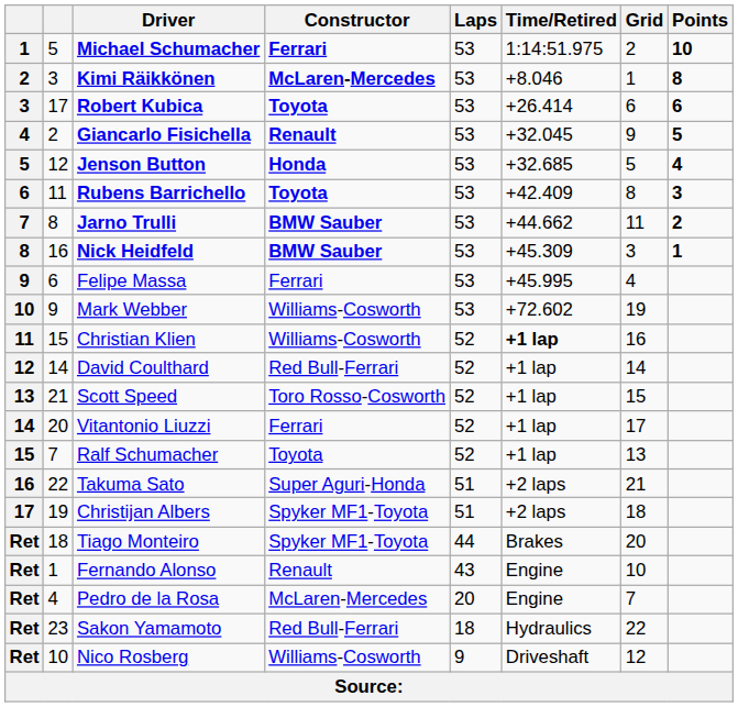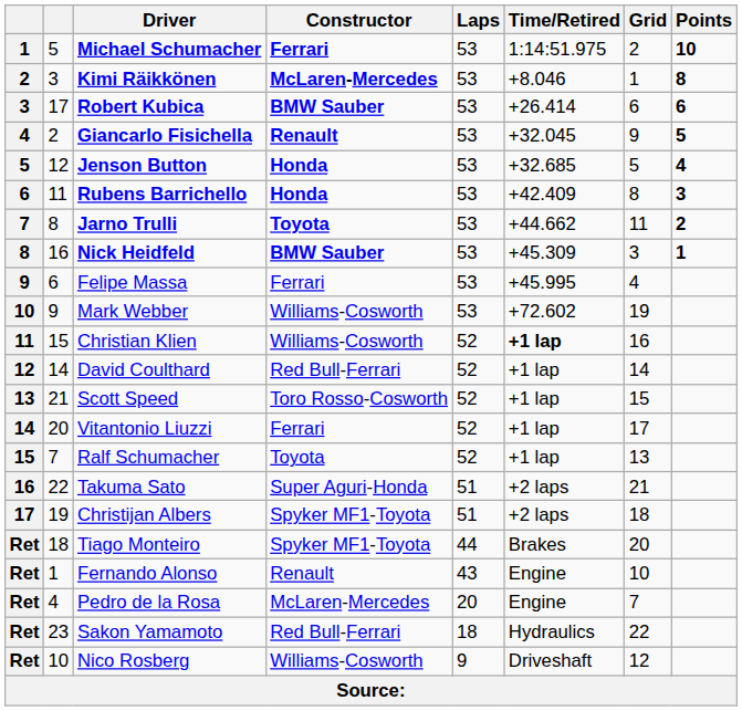 <table class="wikitable" style="font-size:85%;">
 <tr>
 <th></th>
 <th></th>
 <th>Driver</th>
 <th>Constructor</th>
 <th>Laps</th>
 <th>Time/Retired</th>
 <th>Grid</th>
 <th>Points</th>
 </tr>
 <tr>
 <th>1</th>
 <td>5</td>
 <td> <strong><a href='#'>Michael Schumacher</a></strong></td>
 <td><strong><a href='#'>Ferrari</a></strong></td>
 <td>53</td>
 <td>1:14:51.975</td>
 <td>2</td>
 <td><strong>10</strong></td>
 </tr>
 <tr>
 <th>2</th>
 <td>3</td>
 <td> <strong><a href='#'>Kimi Räikkönen</a></strong></td>
 <td><strong><a href='#'>McLaren</a>-<a href='#'>Mercedes</a></strong></td>
 <td>53</td>
 <td>+8.046</td>
 <td>1</td>
 <td><strong>8</strong></td>
 </tr>
 <tr>
 <th>3</th>
 <td>17</td>
 <td> <strong><a href='#'>Robert Kubica</a></strong></td>
-<td><strong><a href='#'>Toyota</a></strong></td>
+<td><strong><a href='#'>BMW Sauber</a></strong></td>
 <td>53</td>
 <td>+26.414</td>
 <td>6</td>
 <td><strong>6</strong></td>
 </tr>
 <tr>
 <th>4</th>
 <td>2</td>
 <td> <strong><a href='#'>Giancarlo Fisichella</a></strong></td>
 <td><strong><a href='#'>Renault</a></strong></td>
 <td>53</td>
 <td>+32.045</td>
 <td>9</td>
 <td><strong>5</strong></td>
 </tr>
 <tr>
 <th>5</th>
 <td>12</td>
 <td> <strong><a href='#'>Jenson Button</a></strong></td>
 <td><strong><a href='#'>Honda</a></strong></td>
 <td>53</td>
 <td>+32.685</td>
 <td>5</td>
 <td><strong>4</strong></td>
 </tr>
 <tr>
 <th>6</th>
 <td>11</td>
 <td> <strong><a href='#'>Rubens Barrichello</a></strong></td>
-<td><strong><a href='#'>Toyota</a></strong></td>
+<td><strong><a href='#'>Honda</a></strong></td>
 <td>53</td>
 <td>+42.409</td>
 <td>8</td>
 <td><strong>3</strong></td>
 </tr>
 <tr>
 <th>7</th>
 <td>8</td>
 <td> <strong><a href='#'>Jarno Trulli</a></strong></td>
-<td><strong><a href='#'>BMW Sauber</a></strong></td>
+<td><strong><a href='#'>Toyota</a></strong></td>
 <td>53</td>
 <td>+44.662</td>
 <td>11</td>
 <td><strong>2</strong></td>
 </tr>
 <tr>
 <th>8</th>
 <td>16</td>
 <td> <strong><a href='#'>Nick Heidfeld</a></strong></td>
 <td><strong><a href='#'>BMW Sauber</a></strong></td>
 <td>53</td>
 <td>+45.309</td>
 <td>3</td>
 <td><strong>1</strong></td>
 </tr>
 <tr>
 <th>9</th>
 <td>6</td>
 <td> <a href='#'>Felipe Massa</a></td>
 <td><a href='#'>Ferrari</a></td>
 <td>53</td>
 <td>+45.995</td>
 <td>4</td>
 <td></td>
 </tr>
 <tr>
 <th>10</th>
 <td>9</td>
 <td> <a href='#'>Mark Webber</a></td>
 <td><a href='#'>Williams</a>-<a href='#'>Cosworth</a></td>
 <td>53</td>
 <td>+72.602</td>
 <td>19</td>
 <td></td>
 </tr>
 <tr>
 <th>11</th>
 <td>15</td>
 <td> <a href='#'>Christian Klien</a></td>
 <td><a href='#'>Williams</a>-<a href='#'>Cosworth</a></td>
 <td>52</td>
 <td><strong>+1 lap</strong></td>
 <td>16</td>
 <td></td>
 </tr>
 <tr>
 <th>12</th>
 <td>14</td>
 <td> <a href='#'>David Coulthard</a></td>
 <td><a href='#'>Red Bull</a>-<a href='#'>Ferrari</a></td>
 <td>52</td>
 <td>+1 lap</td>
 <td>14</td>
 <td></td>
 </tr>
 <tr>
 <th>13</th>
 <td>21</td>
 <td> <a href='#'>Scott Speed</a></td>
 <td><a href='#'>Toro Rosso</a>-<a href='#'>Cosworth</a></td>
 <td>52</td>
 <td>+1 lap</td>
 <td>15</td>
 <td></td>
 </tr>
 <tr>
 <th>14</th>
 <td>20</td>
 <td> <a href='#'>Vitantonio Liuzzi</a></td>
 <td><a href='#'>Ferrari</a></td>
 <td>52</td>
 <td>+1 lap</td>
 <td>17</td>
 <td></td>
 </tr>
 <tr>
 <th>15</th>
 <td>7</td>
 <td> <a href='#'>Ralf Schumacher</a></td>
 <td><a href='#'>Toyota</a></td>
 <td>52</td>
 <td>+1 lap</td>
 <td>13</td>
 <td></td>
 </tr>
 <tr>
 <th>16</th>
 <td>22</td>
 <td> <a href='#'>Takuma Sato</a></td>
 <td><a href='#'>Super Aguri</a>-<a href='#'>Honda</a></td>
 <td>51</td>
 <td>+2 laps</td>
 <td>21</td>
 <td></td>
 </tr>
 <tr>
 <th>17</th>
 <td>19</td>
 <td> <a href='#'>Christijan Albers</a></td>
 <td><a href='#'>Spyker MF1</a>-<a href='#'>Toyota</a></td>
 <td>51</td>
 <td>+2 laps</td>
 <td>18</td>
 <td></td>
 </tr>
 <tr>
 <th>Ret</th>
 <td>18</td>
 <td> <a href='#'>Tiago Monteiro</a></td>
 <td><a href='#'>Spyker MF1</a>-<a href='#'>Toyota</a></td>
 <td>44</td>
 <td>Brakes</td>
 <td>20</td>
 <td></td>
 </tr>
 <tr>
 <th>Ret</th>
 <td>1</td>
 <td> <a href='#'>Fernando Alonso</a></td>
 <td><a href='#'>Renault</a></td>
 <td>43</td>
 <td>Engine</td>
 <td>10</td>
 <td></td>
 </tr>
 <tr>
 <th>Ret</th>
 <td>4</td>
 <td> <a href='#'>Pedro de la Rosa</a></td>
 <td><a href='#'>McLaren</a>-<a href='#'>Mercedes</a></td>
 <td>20</td>
 <td>Engine</td>
 <td>7</td>
 <td></td>
 </tr>
 <tr>
 <th>Ret</th>
 <td>23</td>
 <td> <a href='#'>Sakon Yamamoto</a></td>
 <td><a href='#'>Red Bull</a>-<a href='#'>Ferrari</a></td>
 <td>18</td>
 <td>Hydraulics</td>
 <td>22</td>
 <td></td>
 </tr>
 <tr>
 <th>Ret</th>
 <td>10</td>
 <td> <a href='#'>Nico Rosberg</a></td>
 <td><a href='#'>Williams</a>-<a href='#'>Cosworth</a></td>
 <td>9</td>
 <td>Driveshaft</td>
 <td>12</td>
 <td></td>
 </tr>
 <tr>
 <th colspan="8">Source:</th>
 </tr>
 </table>
